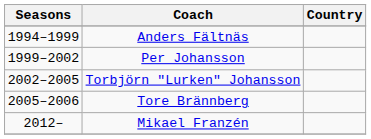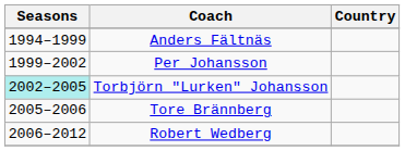 <table class="wikitable">
 <tr>
 <th valign=center><strong>Seasons</strong></th>
 <th><strong>Coach</strong></th>
 <th><strong>Country</strong></th>
 </tr>
 <tr>
 </tr>
 <tr>
 <td style="text-align: center">1994–1999</td>
 <td style="text-align: center"><a href='#'>Anders Fältnäs</a></td>
 <td style="text-align: center"></td>
 </tr>
 <tr>
 <td style="text-align: center">1999–2002</td>
 <td style="text-align: center"><a href='#'>Per Johansson</a></td>
 <td style="text-align: center"></td>
 </tr>
 <tr>
-<td style="text-align: center">2002–2005</td>
+<td style="background: paleturquoise; text-align: center">2002–2005</td>
 <td style="text-align: center"><a href='#'>Torbjörn "Lurken" Johansson</a></td>
 <td style="text-align: center"></td>
 </tr>
 <tr>
 <td style="text-align: center">2005–2006</td>
 <td style="text-align: center"><a href='#'>Tore Brännberg</a></td>
 <td style="text-align: center"></td>
 </tr>
 <tr>
-<td style="text-align: center">2012–</td>
-<td style="text-align: center"><a href='#'>Mikael Franzén</a></td>
+<td style="text-align: center">2006–2012</td>
+<td style="text-align: center"><a href='#'>Robert Wedberg</a></td>
 <td style="text-align: center"></td>
 </tr>
 <tr>
 </tr>
 </table>
